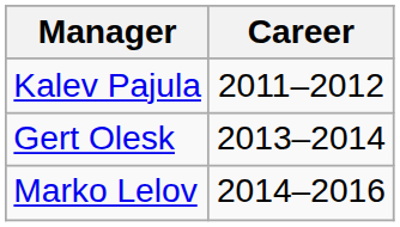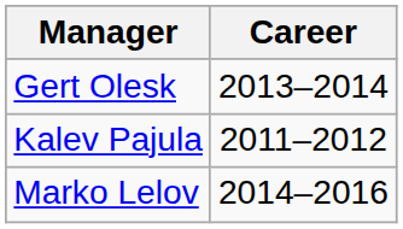 <table class="wikitable" style="text-align:center">
 <tr>
 <th>Manager</th>
 <th>Career</th>
 </tr>
 <tr>
+<td align=left> <a href='#'>Gert Olesk</a></td>
+<td>2013–2014</td>
+</tr>
+<tr>
 <td align=left> <a href='#'>Kalev Pajula</a></td>
 <td>2011–2012</td>
-</tr>
-<tr>
-<td align=left> <a href='#'>Gert Olesk</a></td>
-<td>2013–2014</td>
 </tr>
 <tr>
 <td align=left> <a href='#'>Marko Lelov</a></td>
 <td>2014–2016</td>
 </tr>
 </table>
